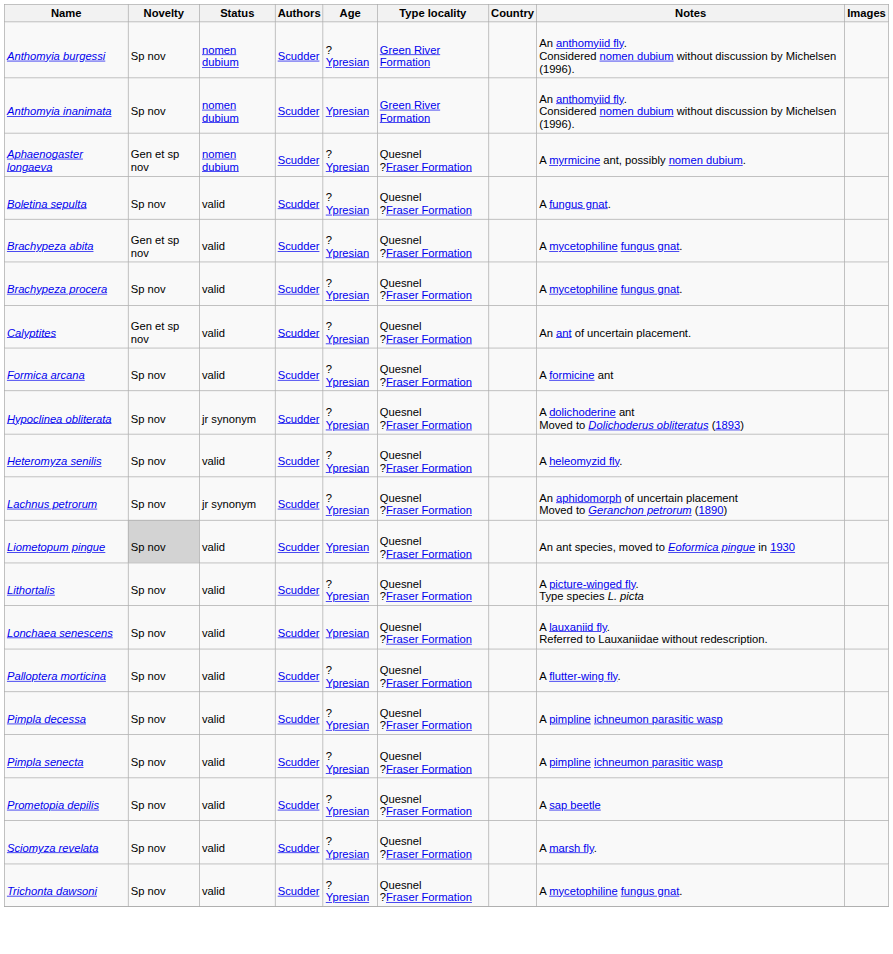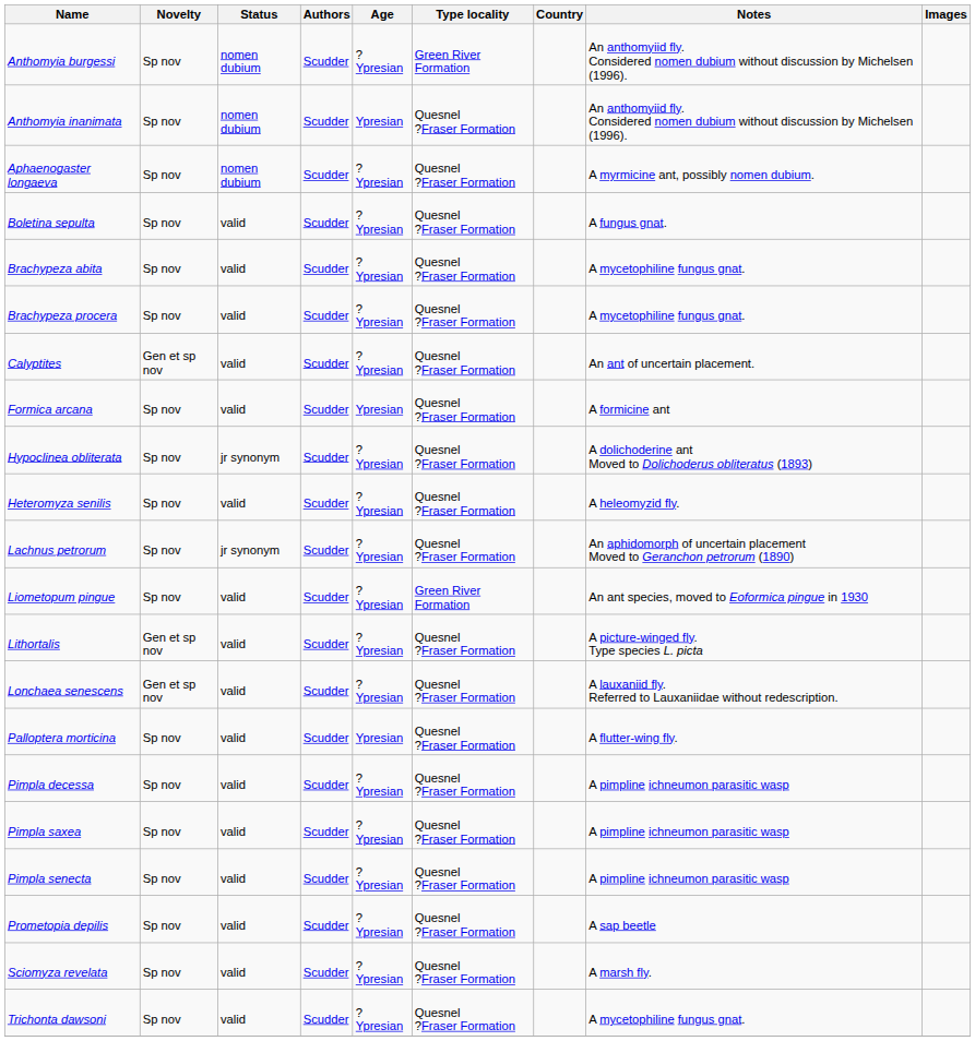 <table class="wikitable sortable" align="center" width="100%">
 <tr>
 <th>Name</th>
 <th>Novelty</th>
 <th>Status</th>
 <th>Authors</th>
 <th>Age</th>
 <th>Type locality</th>
 <th>Country</th>
 <th>Notes</th>
 <th>Images</th>
 </tr>
 <tr>
 <td><br><em><a href='#'>Anthomyia burgessi</a></em></td>
 <td><br>Sp nov</td>
 <td><br><a href='#'>nomen dubium</a></td>
 <td><br><a href='#'>Scudder</a></td>
 <td><br>?<a href='#'>Ypresian</a></td>
 <td><br><a href='#'>Green River Formation</a></td>
 <td><br><br></td>
 <td><br>An <a href='#'>anthomyiid fly</a>.<br> Considered <a href='#'>nomen dubium</a> without discussion by Michelsen (1996).</td>
 <td><br></td>
 </tr>
 <tr>
 <td><br><em><a href='#'>Anthomyia inanimata</a></em></td>
 <td><br>Sp nov</td>
 <td><br><a href='#'>nomen dubium</a></td>
 <td><br><a href='#'>Scudder</a></td>
 <td><br><a href='#'>Ypresian</a></td>
-<td><br><a href='#'>Green River Formation</a></td>
+<td><br>Quesnel<br>?<a href='#'>Fraser Formation</a></td>
 <td><br><br></td>
 <td><br>An <a href='#'>anthomyiid fly</a>.<br> Considered <a href='#'>nomen dubium</a> without discussion by Michelsen (1996).</td>
 <td><br></td>
 </tr>
 <tr>
 <td><br><em><a href='#'>Aphaenogaster longaeva</a></em></td>
-<td><br>Gen et sp nov</td>
+<td><br>Sp nov</td>
 <td><br><a href='#'>nomen dubium</a></td>
 <td><br><a href='#'>Scudder</a></td>
 <td><br>?<a href='#'>Ypresian</a></td>
 <td><br>Quesnel<br>?<a href='#'>Fraser Formation</a></td>
 <td><br><br></td>
 <td><br>A <a href='#'>myrmicine</a> ant, possibly <a href='#'>nomen dubium</a>.</td>
 <td><br></td>
 </tr>
 <tr>
 <td><br><em><a href='#'>Boletina sepulta</a></em></td>
 <td><br>Sp nov</td>
 <td><br>valid</td>
 <td><br><a href='#'>Scudder</a></td>
 <td><br>?<a href='#'>Ypresian</a></td>
 <td><br>Quesnel<br>?<a href='#'>Fraser Formation</a></td>
 <td><br><br></td>
 <td><br>A <a href='#'>fungus gnat</a>.</td>
 <td><br></td>
 </tr>
 <tr>
 <td><br><em><a href='#'>Brachypeza abita</a></em></td>
-<td><br>Gen et sp nov</td>
+<td><br>Sp nov</td>
 <td><br>valid</td>
 <td><br><a href='#'>Scudder</a></td>
 <td><br>?<a href='#'>Ypresian</a></td>
 <td><br>Quesnel<br>?<a href='#'>Fraser Formation</a></td>
 <td><br><br></td>
 <td><br>A <a href='#'>mycetophiline</a> <a href='#'>fungus gnat</a>.</td>
 <td><br></td>
 </tr>
 <tr>
 <td><br><em><a href='#'>Brachypeza procera</a></em></td>
 <td><br>Sp nov</td>
 <td><br>valid</td>
 <td><br><a href='#'>Scudder</a></td>
 <td><br>?<a href='#'>Ypresian</a></td>
 <td><br>Quesnel<br>?<a href='#'>Fraser Formation</a></td>
 <td><br><br></td>
 <td><br>A <a href='#'>mycetophiline</a> <a href='#'>fungus gnat</a>.</td>
 <td><br></td>
 </tr>
 <tr>
 <td><br><em><a href='#'>Calyptites</a></em></td>
 <td><br>Gen et sp nov</td>
 <td><br>valid</td>
 <td><br><a href='#'>Scudder</a></td>
 <td><br>?<a href='#'>Ypresian</a></td>
 <td><br>Quesnel<br>?<a href='#'>Fraser Formation</a></td>
 <td><br><br></td>
 <td><br>An <a href='#'>ant</a> of uncertain placement.</td>
 <td><br></td>
 </tr>
 <tr>
 <td><br><em><a href='#'>Formica arcana</a></em></td>
 <td><br>Sp nov</td>
 <td><br>valid</td>
 <td><br><a href='#'>Scudder</a></td>
-<td><br>?<a href='#'>Ypresian</a></td>
+<td><br><a href='#'>Ypresian</a></td>
 <td><br>Quesnel<br>?<a href='#'>Fraser Formation</a></td>
 <td><br><br></td>
 <td><br>A <a href='#'>formicine</a> ant</td>
 <td><br></td>
 </tr>
 <tr>
 <td><br><em><a href='#'>Hypoclinea obliterata</a></em></td>
 <td><br>Sp nov</td>
 <td><br>jr synonym</td>
 <td><br><a href='#'>Scudder</a></td>
 <td><br>?<a href='#'>Ypresian</a></td>
 <td><br>Quesnel<br>?<a href='#'>Fraser Formation</a></td>
 <td><br><br></td>
 <td><br>A <a href='#'>dolichoderine</a> ant<br> Moved to <em><a href='#'>Dolichoderus obliteratus</a></em> (<a href='#'>1893</a>)</td>
 <td><br></td>
 </tr>
 <tr>
 <td><br><em><a href='#'>Heteromyza senilis</a></em></td>
 <td><br>Sp nov</td>
 <td><br>valid</td>
 <td><br><a href='#'>Scudder</a></td>
 <td><br>?<a href='#'>Ypresian</a></td>
 <td><br>Quesnel<br>?<a href='#'>Fraser Formation</a></td>
 <td><br><br></td>
 <td><br>A <a href='#'>heleomyzid fly</a>.</td>
 <td><br></td>
 </tr>
 <tr>
 <td><br><em><a href='#'>Lachnus petrorum</a></em></td>
 <td><br>Sp nov</td>
 <td><br>jr synonym</td>
 <td><br><a href='#'>Scudder</a></td>
 <td><br>?<a href='#'>Ypresian</a></td>
 <td><br>Quesnel<br>?<a href='#'>Fraser Formation</a></td>
 <td><br><br></td>
 <td><br>An <a href='#'>aphidomorph</a> of uncertain placement<br> Moved to <em><a href='#'>Geranchon petrorum</a></em> (<a href='#'>1890</a>)</td>
 <td><br></td>
 </tr>
 <tr>
 <td><br><em><a href='#'>Liometopum pingue</a></em></td>
-<td style="background: lightgrey;"><br>Sp nov</td>
+<td><br>Sp nov</td>
 <td><br>valid</td>
 <td><br><a href='#'>Scudder</a></td>
-<td><br><a href='#'>Ypresian</a></td>
-<td><br>Quesnel<br>?<a href='#'>Fraser Formation</a></td>
+<td><br>?<a href='#'>Ypresian</a></td>
+<td><br><a href='#'>Green River Formation</a></td>
 <td><br><br> </td>
 <td><br>An ant species, moved to <em><a href='#'>Eoformica pingue</a></em> in <a href='#'>1930</a></td>
 <td><br></td>
 </tr>
 <tr>
 <td><br><em><a href='#'>Lithortalis</a></em></td>
-<td><br>Sp nov</td>
+<td><br>Gen et sp nov</td>
 <td><br>valid</td>
 <td><br><a href='#'>Scudder</a></td>
 <td><br>?<a href='#'>Ypresian</a></td>
 <td><br>Quesnel<br>?<a href='#'>Fraser Formation</a></td>
 <td><br><br></td>
 <td><br>A <a href='#'>picture-winged fly</a>.<br> Type species <em>L. picta</em></td>
 <td><br></td>
 </tr>
 <tr>
 <td><br><em><a href='#'>Lonchaea senescens</a></em></td>
-<td><br>Sp nov</td>
+<td><br>Gen et sp nov</td>
 <td><br>valid</td>
 <td><br><a href='#'>Scudder</a></td>
-<td><br><a href='#'>Ypresian</a></td>
+<td><br>?<a href='#'>Ypresian</a></td>
 <td><br>Quesnel<br>?<a href='#'>Fraser Formation</a></td>
 <td><br><br></td>
 <td><br>A <a href='#'>lauxaniid fly</a>.<br> Referred to Lauxaniidae without redescription.</td>
 <td><br></td>
 </tr>
 <tr>
 <td><br><em><a href='#'>Palloptera morticina</a></em></td>
 <td><br>Sp nov</td>
 <td><br>valid</td>
 <td><br><a href='#'>Scudder</a></td>
-<td><br>?<a href='#'>Ypresian</a></td>
+<td><br><a href='#'>Ypresian</a></td>
 <td><br>Quesnel<br>?<a href='#'>Fraser Formation</a></td>
 <td><br><br></td>
 <td><br>A <a href='#'>flutter-wing fly</a>.</td>
 <td><br></td>
 </tr>
 <tr>
 <td><br><em><a href='#'>Pimpla decessa</a></em></td>
+<td><br>Sp nov</td>
+<td><br>valid</td>
+<td><br><a href='#'>Scudder</a></td>
+<td><br>?<a href='#'>Ypresian</a></td>
+<td><br>Quesnel<br>?<a href='#'>Fraser Formation</a></td>
+<td><br><br></td>
+<td><br>A <a href='#'>pimpline</a> <a href='#'>ichneumon parasitic wasp</a></td>
+<td><br></td>
+</tr>
+<tr>
+<td><br><em><a href='#'>Pimpla saxea</a></em></td>
 <td><br>Sp nov</td>
 <td><br>valid</td>
 <td><br><a href='#'>Scudder</a></td>
 <td><br>?<a href='#'>Ypresian</a></td>
 <td><br>Quesnel<br>?<a href='#'>Fraser Formation</a></td>
 <td><br><br></td>
 <td><br>A <a href='#'>pimpline</a> <a href='#'>ichneumon parasitic wasp</a></td>
 <td><br></td>
 </tr>
 <tr>
 <td><br><em><a href='#'>Pimpla senecta</a></em></td>
 <td><br>Sp nov</td>
 <td><br>valid</td>
 <td><br><a href='#'>Scudder</a></td>
 <td><br>?<a href='#'>Ypresian</a></td>
 <td><br>Quesnel<br>?<a href='#'>Fraser Formation</a></td>
 <td><br><br></td>
 <td><br>A <a href='#'>pimpline</a> <a href='#'>ichneumon parasitic wasp</a></td>
 <td><br></td>
 </tr>
 <tr>
 <td><br><em><a href='#'>Prometopia depilis</a></em></td>
 <td><br>Sp nov</td>
 <td><br>valid</td>
 <td><br><a href='#'>Scudder</a></td>
 <td><br>?<a href='#'>Ypresian</a></td>
 <td><br>Quesnel<br>?<a href='#'>Fraser Formation</a></td>
 <td><br><br></td>
 <td><br>A <a href='#'>sap beetle</a></td>
 <td><br></td>
 </tr>
 <tr>
 <td><br><em><a href='#'>Sciomyza revelata</a></em></td>
 <td><br>Sp nov</td>
 <td><br>valid</td>
 <td><br><a href='#'>Scudder</a></td>
 <td><br>?<a href='#'>Ypresian</a></td>
 <td><br>Quesnel<br>?<a href='#'>Fraser Formation</a></td>
 <td><br><br></td>
 <td><br>A <a href='#'>marsh fly</a>.</td>
 <td><br></td>
 </tr>
 <tr>
 <td><br><em><a href='#'>Trichonta dawsoni</a></em></td>
 <td><br>Sp nov</td>
 <td><br>valid</td>
 <td><br><a href='#'>Scudder</a></td>
 <td><br>?<a href='#'>Ypresian</a></td>
 <td><br>Quesnel<br>?<a href='#'>Fraser Formation</a></td>
 <td><br><br></td>
 <td><br>A <a href='#'>mycetophiline</a> <a href='#'>fungus gnat</a>.</td>
 <td><br></td>
 </tr>
 <tr>
 </tr>
 </table>
